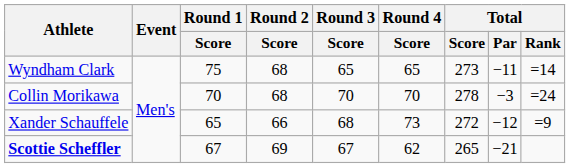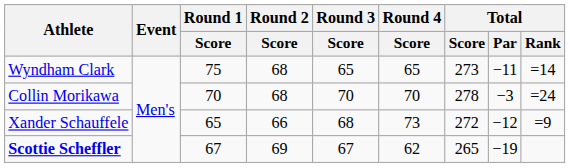 <table class=wikitable style=font-size:90%;text-align:center>
 <tr>
 <th rowspan=2>Athlete</th>
 <th rowspan=2>Event</th>
 <th>Round 1</th>
 <th>Round 2</th>
 <th>Round 3</th>
 <th>Round 4</th>
 <th colspan=3>Total</th>
 </tr>
 <tr style=font-size:95%>
 <th>Score</th>
 <th>Score</th>
 <th>Score</th>
 <th>Score</th>
 <th>Score</th>
 <th>Par</th>
 <th>Rank</th>
 </tr>
 <tr>
 <td align=left><a href='#'>Wyndham Clark</a></td>
 <td align=left rowspan=4><a href='#'>Men's</a></td>
 <td>75</td>
 <td>68</td>
 <td>65</td>
 <td>65</td>
 <td>273</td>
 <td>−11</td>
 <td>=14</td>
 </tr>
 <tr>
 <td align=left><a href='#'>Collin Morikawa</a></td>
 <td>70</td>
 <td>68</td>
 <td>70</td>
 <td>70</td>
 <td>278</td>
 <td>−3</td>
 <td>=24</td>
 </tr>
 <tr>
 <td align=left><a href='#'>Xander Schauffele</a></td>
 <td>65</td>
 <td>66</td>
 <td>68</td>
 <td>73</td>
 <td>272</td>
 <td>−12</td>
 <td>=9</td>
 </tr>
 <tr>
 <td align=left><strong><a href='#'>Scottie Scheffler</a></strong></td>
 <td>67</td>
 <td>69</td>
 <td>67</td>
 <td>62</td>
 <td>265</td>
-<td>−21</td>
+<td>−19</td>
 <td></td>
 </tr>
 </table>
